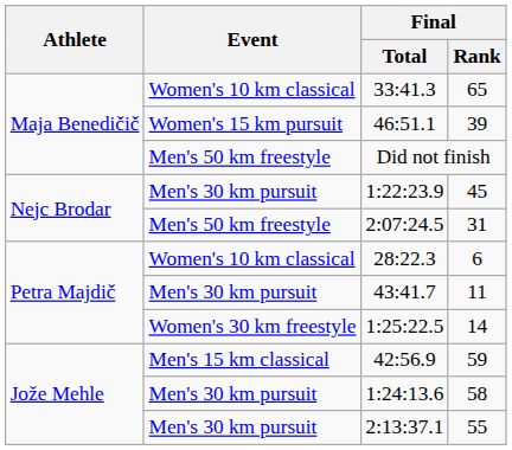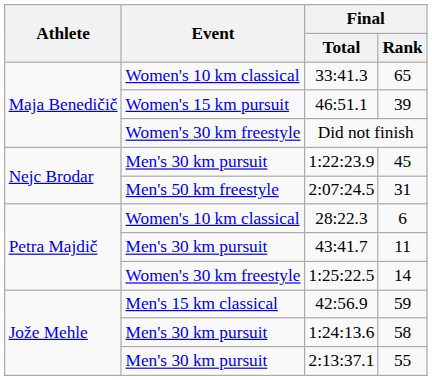 <table class="wikitable" style="font-size:90%">
 <tr>
 <th rowspan="2">Athlete</th>
 <th rowspan="2">Event</th>
 <th colspan="2">Final</th>
 </tr>
 <tr>
 <th>Total</th>
 <th>Rank</th>
 </tr>
 <tr>
 <td rowspan=3><a href='#'>Maja Benedičič</a></td>
 <td><a href='#'>Women's 10 km classical</a></td>
 <td align="center">33:41.3</td>
 <td align="center">65</td>
 </tr>
 <tr>
 <td><a href='#'>Women's 15 km pursuit</a></td>
 <td align="center">46:51.1</td>
 <td align="center">39</td>
 </tr>
 <tr>
-<td><a href='#'>Men's 50 km freestyle</a></td>
+<td><a href='#'>Women's 30 km freestyle</a></td>
 <td colspan=2 align="center">Did not finish</td>
 </tr>
 <tr>
 <td rowspan=2><a href='#'>Nejc Brodar</a></td>
 <td><a href='#'>Men's 30 km pursuit</a></td>
 <td align="center">1:22:23.9</td>
 <td align="center">45</td>
 </tr>
 <tr>
 <td><a href='#'>Men's 50 km freestyle</a></td>
 <td align="center">2:07:24.5</td>
 <td align="center">31</td>
 </tr>
 <tr>
 <td rowspan=3><a href='#'>Petra Majdič</a></td>
 <td><a href='#'>Women's 10 km classical</a></td>
 <td align="center">28:22.3</td>
 <td align="center">6</td>
 </tr>
 <tr>
 <td><a href='#'>Men's 30 km pursuit</a></td>
 <td align="center">43:41.7</td>
 <td align="center">11</td>
 </tr>
 <tr>
 <td><a href='#'>Women's 30 km freestyle</a></td>
 <td align="center">1:25:22.5</td>
 <td align="center">14</td>
 </tr>
 <tr>
 <td rowspan=3><a href='#'>Jože Mehle</a></td>
 <td><a href='#'>Men's 15 km classical</a></td>
 <td align="center">42:56.9</td>
 <td align="center">59</td>
 </tr>
 <tr>
 <td><a href='#'>Men's 30 km pursuit</a></td>
 <td align="center">1:24:13.6</td>
 <td align="center">58</td>
 </tr>
 <tr>
 <td><a href='#'>Men's 30 km pursuit</a></td>
 <td align="center">2:13:37.1</td>
 <td align="center">55</td>
 </tr>
 </table>
